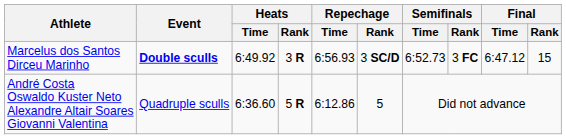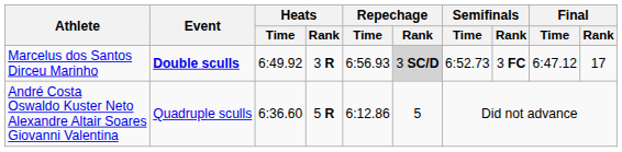 <table class="wikitable" style="font-size:90%">
 <tr>
 <th rowspan="2">Athlete</th>
 <th rowspan="2">Event</th>
 <th colspan="2">Heats</th>
 <th colspan="2">Repechage</th>
 <th colspan="2">Semifinals</th>
 <th colspan="2">Final</th>
 </tr>
 <tr style="font-size:95%">
 <th>Time</th>
 <th>Rank</th>
 <th>Time</th>
 <th>Rank</th>
 <th>Time</th>
 <th>Rank</th>
 <th>Time</th>
 <th>Rank</th>
 </tr>
 <tr align=center>
 <td align=left><a href='#'>Marcelus dos Santos</a><br><a href='#'>Dirceu Marinho</a></td>
 <td align=left><strong><a href='#'>Double sculls</a></strong></td>
 <td>6:49.92</td>
 <td>3 <strong>R</strong></td>
 <td>6:56.93</td>
-<td>3 <strong>SC/D</strong></td>
+<td style="background: lightgrey;">3 <strong>SC/D</strong></td>
 <td>6:52.73</td>
 <td>3 <strong>FC</strong></td>
 <td>6:47.12</td>
-<td>15</td>
+<td>17</td>
 </tr>
 <tr align=center>
 <td align=left><a href='#'>André Costa</a><br><a href='#'>Oswaldo Kuster Neto</a><br><a href='#'>Alexandre Altair Soares</a><br><a href='#'>Giovanni Valentina</a></td>
 <td align=left><a href='#'>Quadruple sculls</a></td>
 <td>6:36.60</td>
 <td>5 <strong>R</strong></td>
 <td>6:12.86</td>
 <td>5</td>
 <td colspan=4>Did not advance</td>
 </tr>
 </table>
